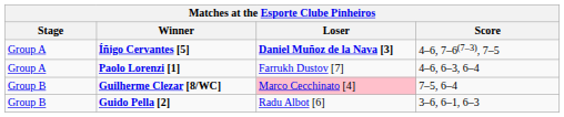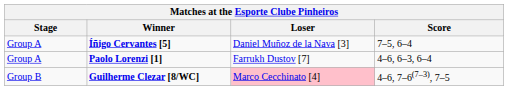 <table class="wikitable collapsible uncollapsed" border=1 style="margin: 1em auto;">
 <tr>
 <th colspan=4><strong>Matches at the <a href='#'>Esporte Clube Pinheiros</a></strong></th>
 </tr>
 <tr>
 <th width=125>Stage</th>
 <th width=225>Winner</th>
 <th width=225>Loser</th>
 <th width=200>Score</th>
 </tr>
 <tr>
 <td><a href='#'>Group A</a></td>
 <td><strong> <a href='#'>Íñigo Cervantes</a> [5]</strong></td>
-<td><strong> <a href='#'>Daniel Muñoz de la Nava</a> [3]</strong></td>
-<td>4–6, 7–6<sup>(7–3)</sup>, 7–5</td>
+<td> <a href='#'>Daniel Muñoz de la Nava</a> [3]</td>
+<td>7–5, 6–4</td>
 </tr>
 <tr>
 <td><a href='#'>Group A</a></td>
 <td><strong> <a href='#'>Paolo Lorenzi</a> [1]</strong></td>
 <td> <a href='#'>Farrukh Dustov</a> [7]</td>
 <td>4–6, 6–3, 6–4</td>
 </tr>
 <tr>
 <td><a href='#'>Group B</a></td>
 <td><strong> <a href='#'>Guilherme Clezar</a> [8/WC]</strong></td>
 <td style="background: pink;"> <a href='#'>Marco Cecchinato</a> [4]</td>
-<td>7–5, 6–4</td>
-</tr>
-<tr>
-<td><a href='#'>Group B</a></td>
-<td><strong> <a href='#'>Guido Pella</a> [2]</strong></td>
-<td> <a href='#'>Radu Albot</a> [6]</td>
-<td>3–6, 6–1, 6–3</td>
+<td>4–6, 7–6<sup>(7–3)</sup>, 7–5</td>
 </tr>
 </table>
